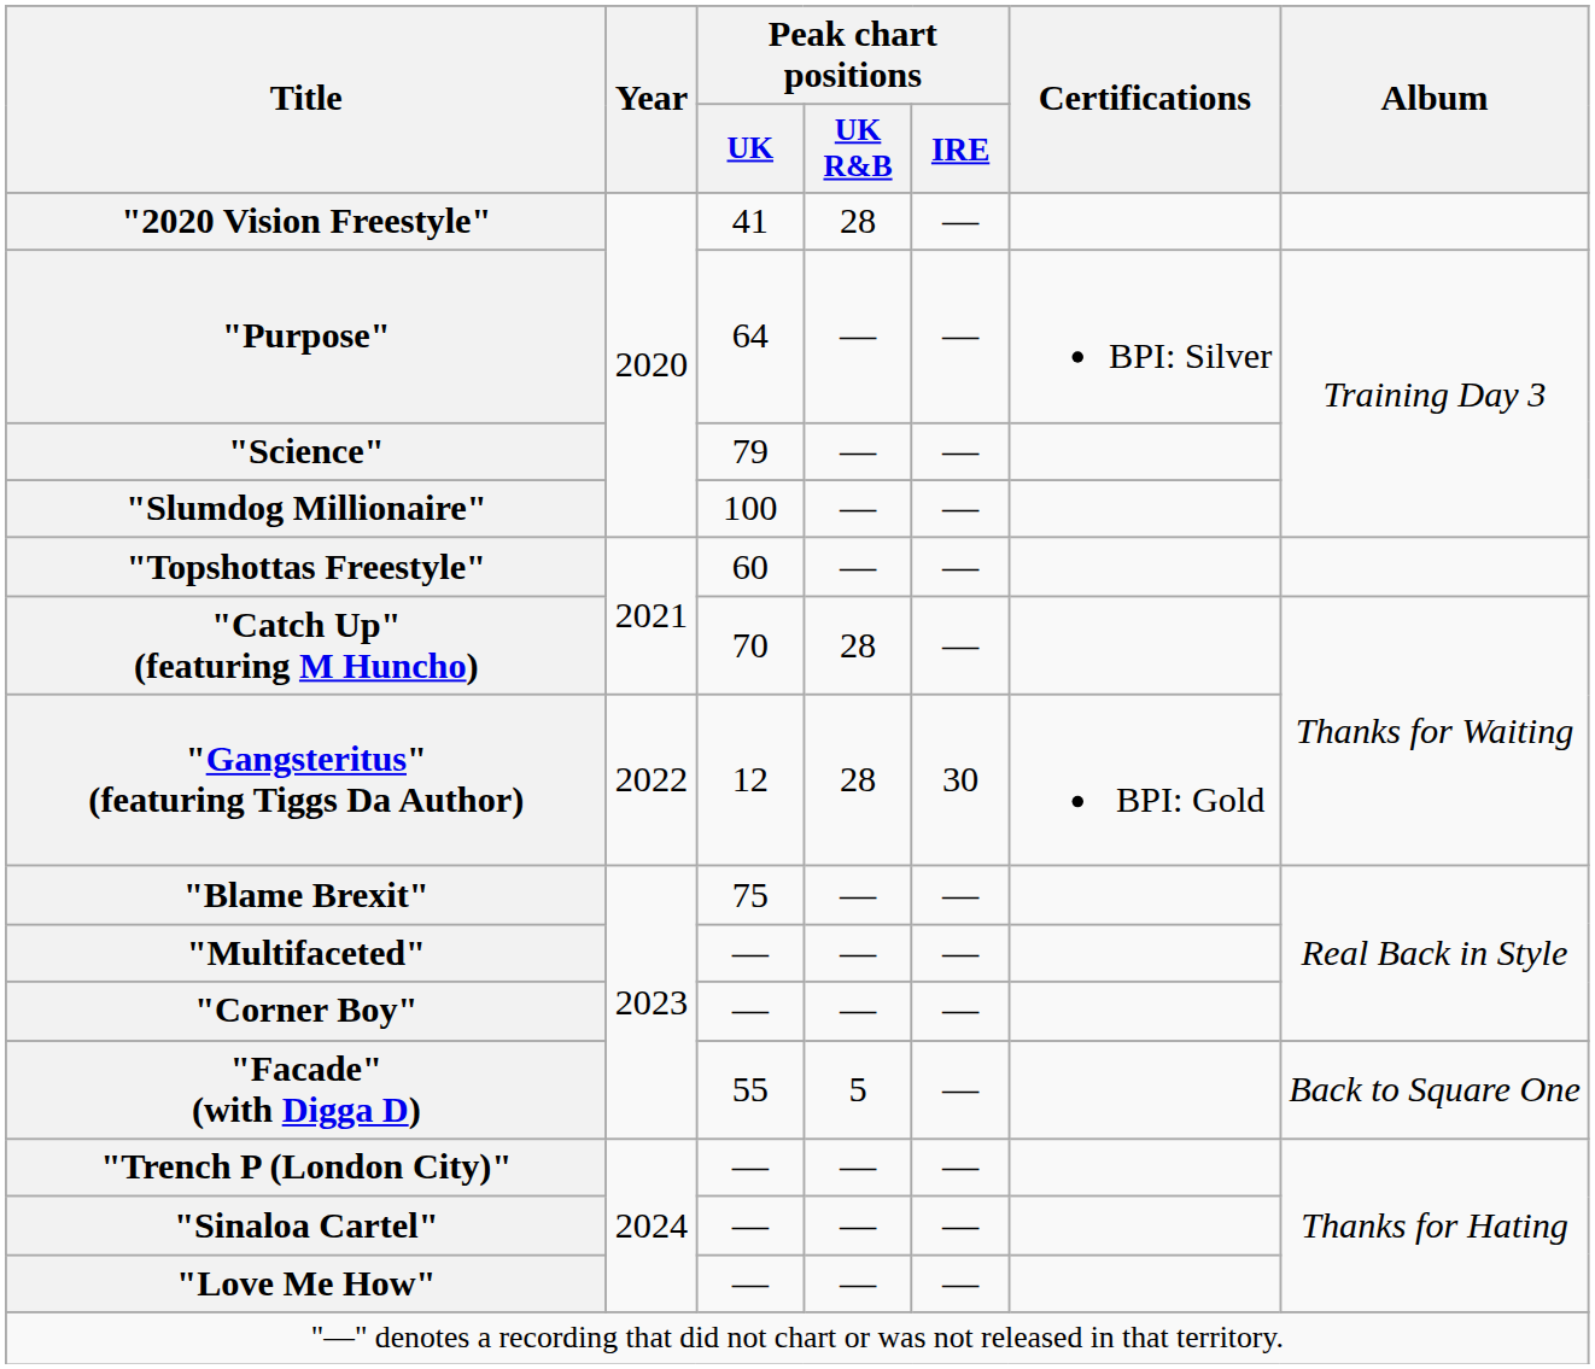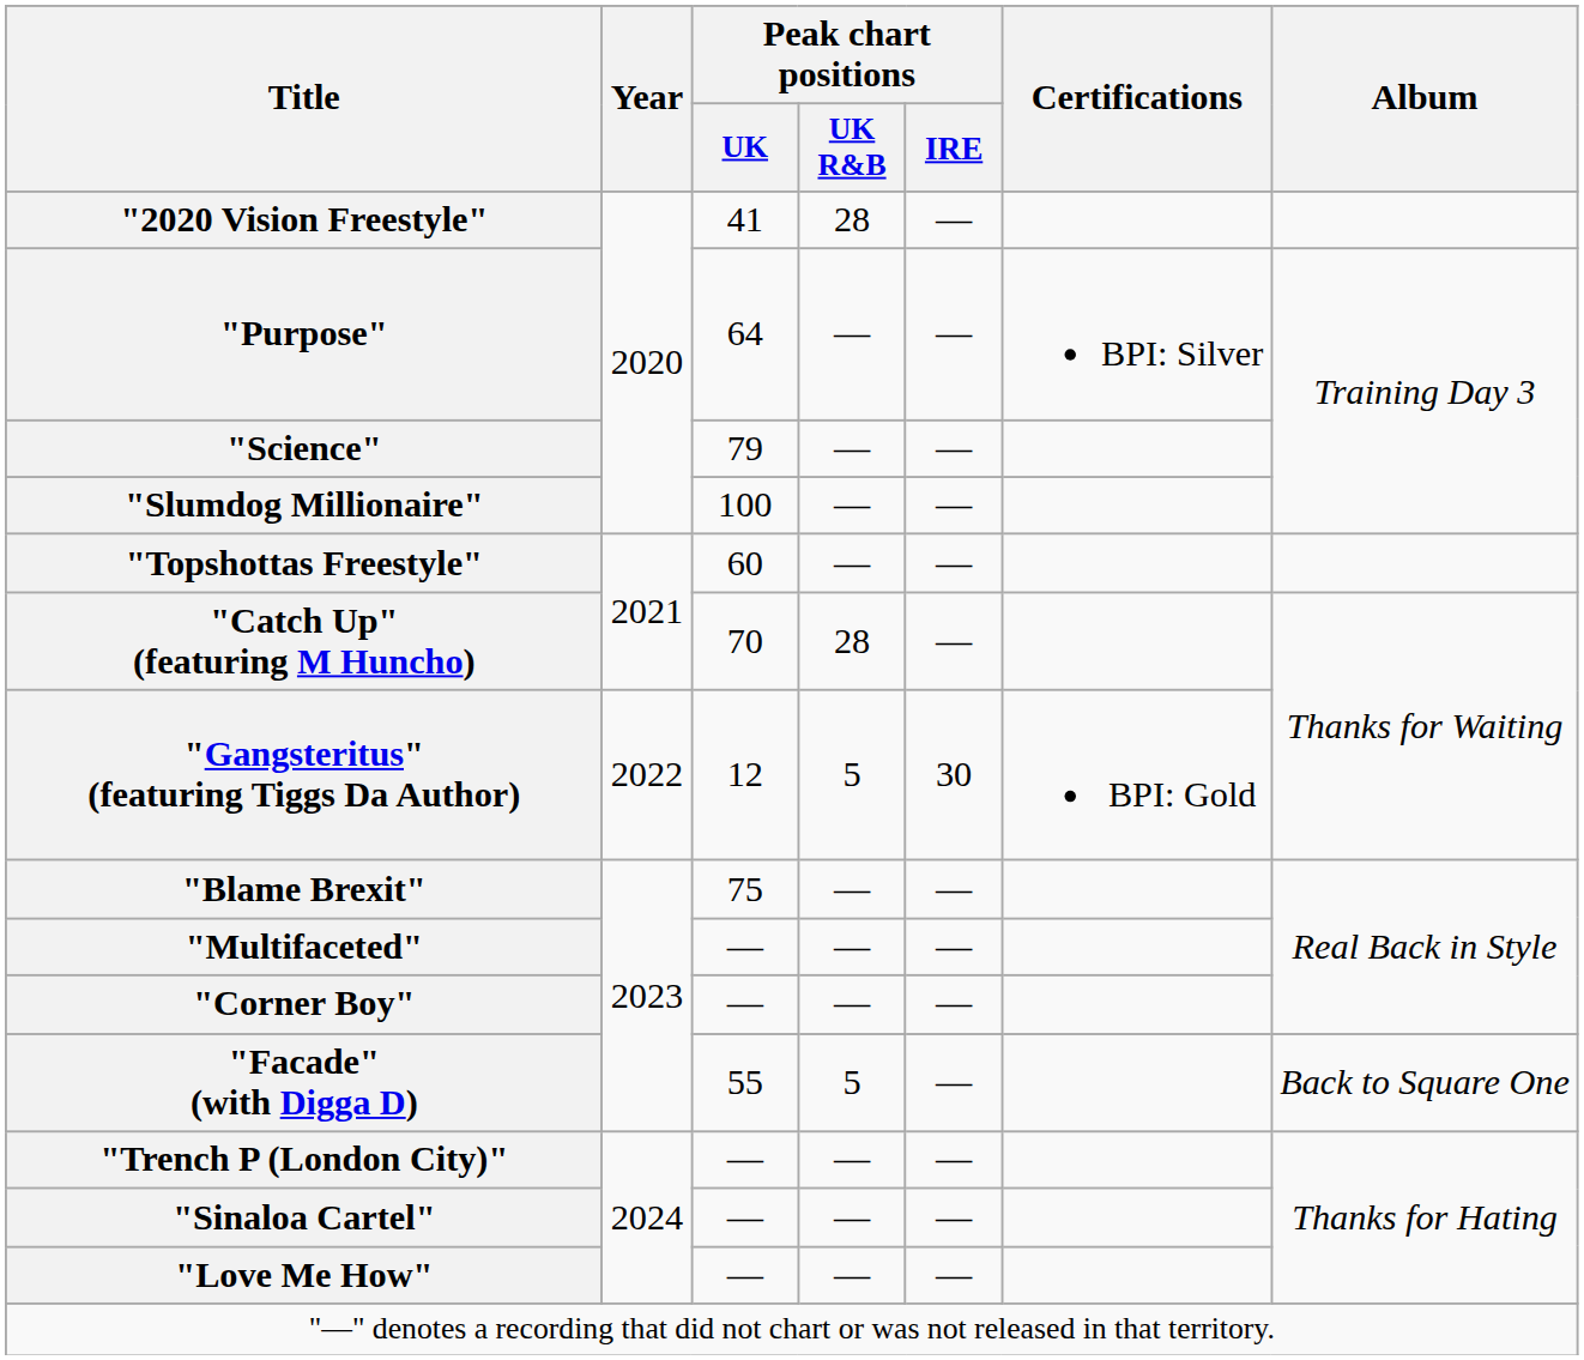 <table class="wikitable plainrowheaders" style="text-align:center;">
 <tr>
 <th scope="col" rowspan="2" style="width:16em;">Title</th>
 <th scope="col" rowspan="2" style="width:1em;">Year</th>
 <th scope="col" colspan="3">Peak chart positions</th>
 <th scope="col" rowspan="2">Certifications</th>
 <th scope="col" rowspan="2">Album</th>
 </tr>
 <tr>
 <th scope="col" style="width:3em;font-size:85%;"><a href='#'>UK</a><br></th>
 <th scope="col" style="width:3em;font-size:85%;"><a href='#'>UK<br>R&B</a><br></th>
 <th scope="col" style="width:2.5em;font-size:90%;"><a href='#'>IRE</a><br></th>
 </tr>
 <tr>
 <th scope="row">"2020 Vision Freestyle"</th>
 <td rowspan="4">2020</td>
 <td>41</td>
 <td>28</td>
 <td>—</td>
 <td></td>
 <td></td>
 </tr>
 <tr>
 <th scope="row">"Purpose"</th>
 <td>64</td>
 <td>—</td>
 <td>—</td>
 <td><br><ul><li>BPI: Silver</li></ul></td>
 <td rowspan="3"><em>Training Day 3</em></td>
 </tr>
 <tr>
 <th scope="row">"Science"</th>
 <td>79</td>
 <td>—</td>
 <td>—</td>
 <td></td>
 </tr>
 <tr>
 <th scope="row">"Slumdog Millionaire"</th>
 <td>100</td>
 <td>—</td>
 <td>—</td>
 <td></td>
 </tr>
 <tr>
 <th scope="row">"Topshottas Freestyle"</th>
 <td rowspan="2">2021</td>
 <td>60</td>
 <td>—</td>
 <td>—</td>
 <td></td>
 <td></td>
 </tr>
 <tr>
 <th scope="row">"Catch Up"<br><span>(featuring <a href='#'>M Huncho</a>)</span></th>
 <td>70</td>
 <td>28</td>
 <td>—</td>
 <td></td>
 <td rowspan="2"><em>Thanks for Waiting</em></td>
 </tr>
 <tr>
 <th scope="row">"<a href='#'>Gangsteritus</a>"<br><span>(featuring Tiggs Da Author)</span></th>
 <td>2022</td>
 <td>12</td>
-<td>28</td>
+<td>5</td>
 <td>30</td>
 <td><br><ul><li>BPI: Gold</li></ul></td>
 </tr>
 <tr>
 <th scope="row">"Blame Brexit"</th>
 <td rowspan="4">2023</td>
 <td>75</td>
 <td>—</td>
 <td>—</td>
 <td></td>
 <td rowspan="3"><em>Real Back in Style</em></td>
 </tr>
 <tr>
 <th scope="row">"Multifaceted"</th>
 <td>—</td>
 <td>—</td>
 <td>—</td>
 <td></td>
 </tr>
 <tr>
 <th scope="row">"Corner Boy"</th>
 <td>—</td>
 <td>—</td>
 <td>—</td>
 <td></td>
 </tr>
 <tr>
 <th scope="row">"Facade"<br><span>(with <a href='#'>Digga D</a>)</span></th>
 <td>55</td>
 <td>5</td>
 <td>—</td>
 <td></td>
 <td><em>Back to Square One</em></td>
 </tr>
 <tr>
 <th scope="row">"Trench P (London City)"</th>
 <td rowspan="3">2024</td>
 <td>—</td>
 <td>—</td>
 <td>—</td>
 <td></td>
 <td rowspan="3"><em>Thanks for Hating</em></td>
 </tr>
 <tr>
 <th scope="row">"Sinaloa Cartel"</th>
 <td>—</td>
 <td>—</td>
 <td>—</td>
 <td></td>
 </tr>
 <tr>
 <th scope="row">"Love Me How"</th>
 <td>—</td>
 <td>—</td>
 <td>—</td>
 <td></td>
 </tr>
 <tr>
 <td colspan="7" style="font-size:85%">"—" denotes a recording that did not chart or was not released in that territory.</td>
 </tr>
 </table>
